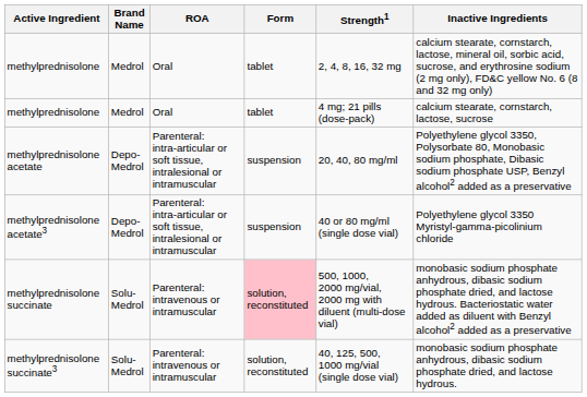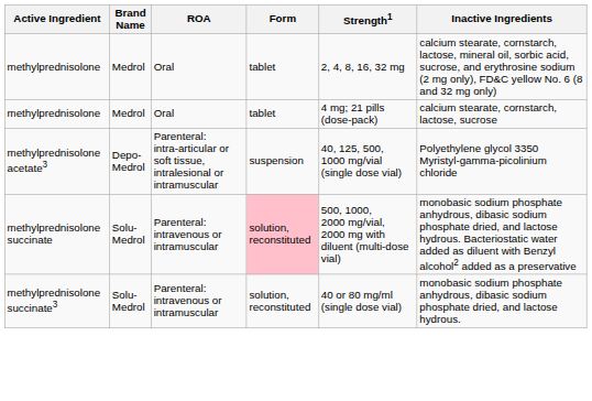 <table class="wikitable">
 <tr>
 <th>Active Ingredient</th>
 <th>Brand Name</th>
 <th>ROA</th>
 <th>Form</th>
 <th>Strength<sup>1</sup></th>
 <th>Inactive Ingredients</th>
 </tr>
 <tr>
 <td>methylprednisolone</td>
 <td>Medrol</td>
 <td>Oral</td>
 <td>tablet</td>
 <td>2, 4, 8, 16, 32 mg</td>
 <td>calcium stearate, cornstarch, lactose, mineral oil, sorbic acid, sucrose, and erythrosine sodium (2 mg only), FD&C yellow No. 6 (8 and 32 mg only)</td>
 </tr>
 <tr>
 <td>methylprednisolone</td>
 <td>Medrol</td>
 <td>Oral</td>
 <td>tablet</td>
 <td>4 mg; 21 pills (dose-pack)</td>
 <td>calcium stearate, cornstarch, lactose, sucrose</td>
 </tr>
 <tr>
-<td>methylprednisolone acetate</td>
-<td>Depo-Medrol</td>
-<td>Parenteral:<br>intra-articular or soft tissue, intralesional or intramuscular</td>
-<td>suspension</td>
-<td>20, 40, 80 mg/ml</td>
-<td>Polyethylene glycol 3350, Polysorbate 80, Monobasic sodium phosphate, Dibasic sodium phosphate USP, Benzyl alcohol<sup>2</sup> added as a preservative</td>
-</tr>
-<tr>
 <td>methylprednisolone acetate<sup>3</sup></td>
 <td>Depo-Medrol</td>
 <td>Parenteral:<br>intra-articular or soft tissue, intralesional or intramuscular</td>
 <td>suspension</td>
-<td>40 or 80 mg/ml (single dose vial)</td>
+<td>40, 125, 500, 1000 mg/vial (single dose vial)</td>
 <td>Polyethylene glycol 3350<br>Myristyl-gamma-picolinium chloride</td>
 </tr>
 <tr>
 <td>methylprednisolone succinate</td>
 <td>Solu-Medrol</td>
 <td>Parenteral:<br>intravenous or intramuscular</td>
 <td style="background: pink;">solution, reconstituted</td>
 <td>500, 1000, 2000 mg/vial, 2000 mg with diluent (multi-dose vial)</td>
 <td>monobasic sodium phosphate anhydrous, dibasic sodium phosphate dried, and lactose hydrous. Bacteriostatic water added as diluent with Benzyl alcohol<sup>2</sup> added as a preservative</td>
 </tr>
 <tr>
 <td>methylprednisolone succinate<sup>3</sup></td>
 <td>Solu-Medrol</td>
 <td>Parenteral:<br>intravenous or intramuscular</td>
 <td>solution, reconstituted</td>
-<td>40, 125, 500, 1000 mg/vial (single dose vial)</td>
+<td>40 or 80 mg/ml (single dose vial)</td>
 <td>monobasic sodium phosphate anhydrous, dibasic sodium phosphate dried, and lactose hydrous.</td>
 </tr>
 </table>
